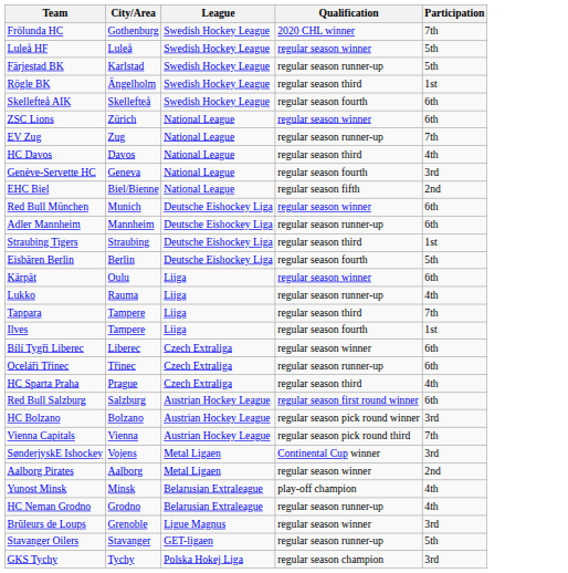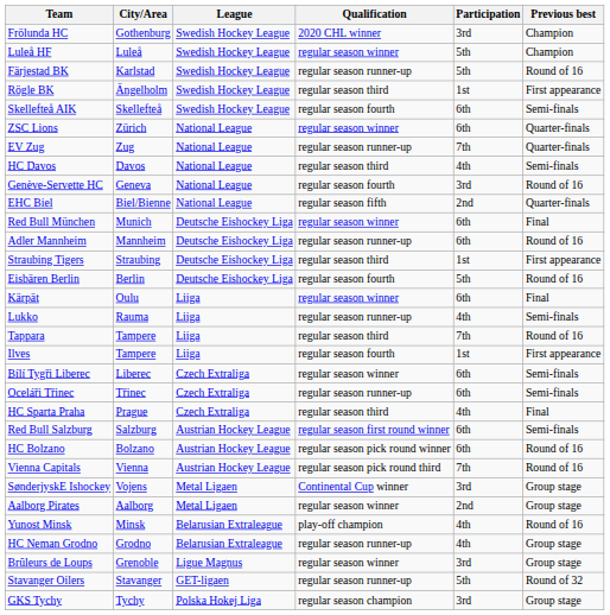 <table class="wikitable sortable" style="text-align:left; font-size: 90%;">
 <tr>
 <th>Team</th>
 <th>City/Area</th>
 <th>League</th>
 <th>Qualification</th>
 <th>Participation</th>
+<th>Previous best</th>
 </tr>
 <tr>
 <td> <a href='#'>Frölunda HC</a></td>
 <td><a href='#'>Gothenburg</a></td>
 <td><a href='#'>Swedish Hockey League</a></td>
 <td><a href='#'>2020 CHL winner</a></td>
-<td>7th</td>
+<td>3rd</td>
+<td data-sort-value="1">Champion</td>
 </tr>
 <tr>
 <td> <a href='#'>Luleå HF</a></td>
 <td><a href='#'>Luleå</a></td>
 <td><a href='#'>Swedish Hockey League</a></td>
 <td><a href='#'>regular season winner</a></td>
 <td>5th</td>
+<td data-sort-value="1">Champion</td>
 </tr>
 <tr>
 <td> <a href='#'>Färjestad BK</a></td>
 <td><a href='#'>Karlstad</a></td>
 <td><a href='#'>Swedish Hockey League</a></td>
 <td>regular season runner-up</td>
 <td>5th</td>
+<td data-sort-value="5">Round of 16</td>
 </tr>
 <tr>
 <td> <a href='#'>Rögle BK</a></td>
 <td><a href='#'>Ängelholm</a></td>
 <td><a href='#'>Swedish Hockey League</a></td>
 <td>regular season third</td>
 <td>1st</td>
+<td data-sort-value="8">First appearance</td>
 </tr>
 <tr>
 <td> <a href='#'>Skellefteå AIK</a></td>
 <td><a href='#'>Skellefteå</a></td>
 <td><a href='#'>Swedish Hockey League</a></td>
 <td>regular season fourth</td>
 <td>6th</td>
+<td data-sort-value="3">Semi-finals</td>
 </tr>
 <tr>
 <td> <a href='#'>ZSC Lions</a></td>
 <td><a href='#'>Zürich</a></td>
 <td><a href='#'>National League</a></td>
 <td><a href='#'>regular season winner</a></td>
 <td>6th</td>
+<td data-sort-value="4">Quarter-finals</td>
 </tr>
 <tr>
 <td> <a href='#'>EV Zug</a></td>
 <td><a href='#'>Zug</a></td>
 <td><a href='#'>National League</a></td>
 <td>regular season runner-up</td>
 <td>7th</td>
+<td data-sort-value="4">Quarter-finals</td>
 </tr>
 <tr>
 <td> <a href='#'>HC Davos</a></td>
 <td><a href='#'>Davos</a></td>
 <td><a href='#'>National League</a></td>
 <td>regular season third</td>
 <td>4th</td>
+<td data-sort-value="3">Semi-finals</td>
 </tr>
 <tr>
 <td> <a href='#'>Genève-Servette HC</a></td>
 <td><a href='#'>Geneva</a></td>
 <td><a href='#'>National League</a></td>
 <td>regular season fourth</td>
 <td>3rd</td>
+<td data-sort-value="5">Round of 16</td>
 </tr>
 <tr>
 <td> <a href='#'>EHC Biel</a></td>
 <td><a href='#'>Biel/Bienne</a></td>
 <td><a href='#'>National League</a></td>
 <td>regular season fifth</td>
 <td>2nd</td>
+<td data-sort-value="4">Quarter-finals</td>
 </tr>
 <tr>
 <td> <a href='#'>Red Bull München</a></td>
 <td><a href='#'>Munich</a></td>
 <td><a href='#'>Deutsche Eishockey Liga</a></td>
 <td><a href='#'>regular season winner</a></td>
 <td>6th</td>
+<td data-sort-value="2">Final</td>
 </tr>
 <tr>
 <td> <a href='#'>Adler Mannheim</a></td>
 <td><a href='#'>Mannheim</a></td>
 <td><a href='#'>Deutsche Eishockey Liga</a></td>
 <td>regular season runner-up</td>
 <td>6th</td>
+<td data-sort-value="5">Round of 16</td>
 </tr>
 <tr>
 <td> <a href='#'>Straubing Tigers</a></td>
 <td><a href='#'>Straubing</a></td>
 <td><a href='#'>Deutsche Eishockey Liga</a></td>
 <td>regular season third</td>
 <td>1st</td>
+<td data-sort-value="8">First appearance</td>
 </tr>
 <tr>
 <td> <a href='#'>Eisbären Berlin</a></td>
 <td><a href='#'>Berlin</a></td>
 <td><a href='#'>Deutsche Eishockey Liga</a></td>
 <td>regular season fourth</td>
 <td>5th</td>
+<td data-sort-value="5">Round of 16</td>
 </tr>
 <tr>
 <td> <a href='#'>Kärpät</a></td>
 <td><a href='#'>Oulu</a></td>
 <td><a href='#'>Liiga</a></td>
 <td><a href='#'>regular season winner</a></td>
 <td>6th</td>
+<td data-sort-value="2">Final</td>
 </tr>
 <tr>
 <td> <a href='#'>Lukko</a></td>
 <td><a href='#'>Rauma</a></td>
 <td><a href='#'>Liiga</a></td>
 <td>regular season runner-up</td>
 <td>4th</td>
+<td data-sort-value="3">Semi-finals</td>
 </tr>
 <tr>
 <td> <a href='#'>Tappara</a></td>
 <td><a href='#'>Tampere</a></td>
 <td><a href='#'>Liiga</a></td>
 <td>regular season third</td>
 <td>7th</td>
+<td data-sort-value="5">Round of 16</td>
 </tr>
 <tr>
 <td> <a href='#'>Ilves</a></td>
 <td><a href='#'>Tampere</a></td>
 <td><a href='#'>Liiga</a></td>
 <td>regular season fourth</td>
 <td>1st</td>
+<td data-sort-value="8">First appearance</td>
 </tr>
 <tr>
 <td> <a href='#'>Bílí Tygři Liberec</a></td>
 <td><a href='#'>Liberec</a></td>
 <td><a href='#'>Czech Extraliga</a></td>
 <td>regular season winner</td>
 <td>6th</td>
+<td data-sort-value="3">Semi-finals</td>
 </tr>
 <tr>
 <td> <a href='#'>Oceláři Třinec</a></td>
 <td><a href='#'>Třinec</a></td>
 <td><a href='#'>Czech Extraliga</a></td>
 <td>regular season runner-up</td>
 <td>6th</td>
+<td data-sort-value="3">Semi-finals</td>
 </tr>
 <tr>
 <td> <a href='#'>HC Sparta Praha</a></td>
 <td><a href='#'>Prague</a></td>
 <td><a href='#'>Czech Extraliga</a></td>
 <td>regular season third</td>
 <td>4th</td>
+<td data-sort-value="2">Final</td>
 </tr>
 <tr>
 <td> <a href='#'>Red Bull Salzburg</a></td>
 <td><a href='#'>Salzburg</a></td>
 <td><a href='#'>Austrian Hockey League</a></td>
 <td><a href='#'>regular season first round winner</a></td>
 <td>6th</td>
+<td data-sort-value="3">Semi-finals</td>
 </tr>
 <tr>
 <td> <a href='#'>HC Bolzano</a></td>
 <td><a href='#'>Bolzano</a></td>
 <td><a href='#'>Austrian Hockey League</a></td>
 <td>regular season pick round winner</td>
-<td>3rd</td>
+<td>6th</td>
+<td data-sort-value="5">Round of 16</td>
 </tr>
 <tr>
 <td> <a href='#'>Vienna Capitals</a></td>
 <td><a href='#'>Vienna</a></td>
 <td><a href='#'>Austrian Hockey League</a></td>
 <td>regular season pick round third</td>
 <td>7th</td>
+<td data-sort-value="5">Round of 16</td>
 </tr>
 <tr>
 <td> <a href='#'>SønderjyskE Ishockey</a></td>
 <td><a href='#'>Vojens</a></td>
 <td><a href='#'>Metal Ligaen</a></td>
 <td><a href='#'>Continental Cup</a> winner</td>
 <td>3rd</td>
+<td data-sort-value="7">Group stage</td>
 </tr>
 <tr>
 <td> <a href='#'>Aalborg Pirates</a></td>
 <td><a href='#'>Aalborg</a></td>
 <td><a href='#'>Metal Ligaen</a></td>
 <td>regular season winner</td>
 <td>2nd</td>
+<td data-sort-value="7">Group stage</td>
 </tr>
 <tr>
 <td> <a href='#'>Yunost Minsk</a></td>
 <td><a href='#'>Minsk</a></td>
 <td><a href='#'>Belarusian Extraleague</a></td>
 <td>play-off champion</td>
 <td>4th</td>
+<td data-sort-value="5">Round of 16</td>
 </tr>
 <tr>
 <td> <a href='#'>HC Neman Grodno</a></td>
 <td><a href='#'>Grodno</a></td>
 <td><a href='#'>Belarusian Extraleague</a></td>
 <td>regular season runner-up</td>
 <td>4th</td>
+<td data-sort-value="7">Group stage</td>
 </tr>
 <tr>
 <td> <a href='#'>Brûleurs de Loups</a></td>
 <td><a href='#'>Grenoble</a></td>
 <td><a href='#'>Ligue Magnus</a></td>
 <td>regular season winner</td>
 <td>3rd</td>
+<td data-sort-value="7">Group stage</td>
 </tr>
 <tr>
 <td> <a href='#'>Stavanger Oilers</a></td>
 <td><a href='#'>Stavanger</a></td>
 <td><a href='#'>GET-ligaen</a></td>
 <td>regular season runner-up</td>
 <td>5th</td>
+<td data-sort-value="6">Round of 32</td>
 </tr>
 <tr>
 <td> <a href='#'>GKS Tychy</a></td>
 <td><a href='#'>Tychy</a></td>
 <td><a href='#'>Polska Hokej Liga</a></td>
 <td>regular season champion</td>
 <td>3rd</td>
+<td data-sort-value="7">Group stage</td>
 </tr>
 </table>
